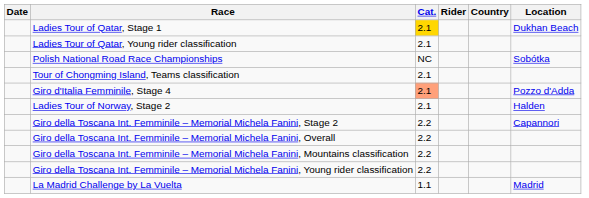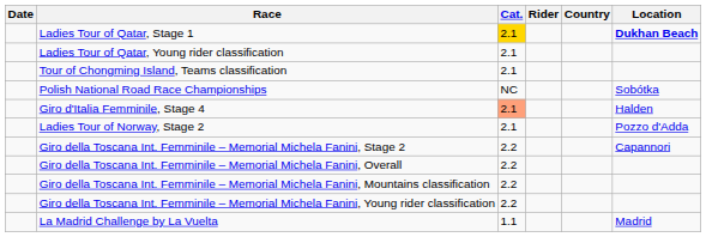 <table class="wikitable sortable">
 <tr>
 <th>Date</th>
 <th>Race</th>
 <th><a href='#'>Cat.</a></th>
 <th>Rider</th>
 <th>Country</th>
 <th>Location</th>
 </tr>
 <tr>
 <td></td>
 <td><a href='#'>Ladies Tour of Qatar</a>, Stage 1</td>
 <td style="background: gold;">2.1</td>
 <td></td>
 <td></td>
-<td><a href='#'>Dukhan Beach</a></td>
+<td><strong><a href='#'>Dukhan Beach</a></strong></td>
 </tr>
 <tr>
 <td></td>
 <td><a href='#'>Ladies Tour of Qatar</a>, Young rider classification</td>
 <td>2.1</td>
 <td></td>
+<td></td>
+<td></td>
+</tr>
+<tr>
+<td></td>
+<td><a href='#'>Tour of Chongming Island</a>, Teams classification</td>
+<td>2.1</td>
+<td align="center"></td>
 <td></td>
 <td></td>
 </tr>
 <tr>
 <td></td>
 <td><a href='#'>Polish National Road Race Championships</a></td>
 <td>NC</td>
 <td></td>
 <td></td>
 <td><a href='#'>Sobótka</a></td>
 </tr>
 <tr>
 <td></td>
-<td><a href='#'>Tour of Chongming Island</a>, Teams classification</td>
-<td>2.1</td>
-<td align="center"></td>
-<td></td>
-<td></td>
-</tr>
-<tr>
-<td></td>
 <td><a href='#'>Giro d'Italia Femminile</a>, Stage 4</td>
 <td style="background: lightsalmon;">2.1</td>
 <td></td>
 <td></td>
-<td><a href='#'>Pozzo d'Adda</a></td>
+<td><a href='#'>Halden</a></td>
 </tr>
 <tr>
 <td></td>
 <td><a href='#'>Ladies Tour of Norway</a>, Stage 2</td>
 <td>2.1</td>
 <td></td>
 <td></td>
-<td><a href='#'>Halden</a></td>
+<td><a href='#'>Pozzo d'Adda</a></td>
 </tr>
 <tr>
 <td></td>
 <td><a href='#'>Giro della Toscana Int. Femminile – Memorial Michela Fanini</a>, Stage 2</td>
 <td>2.2</td>
 <td></td>
 <td></td>
 <td><a href='#'>Capannori</a></td>
 </tr>
 <tr>
 <td></td>
 <td><a href='#'>Giro della Toscana Int. Femminile – Memorial Michela Fanini</a>, Overall</td>
 <td>2.2</td>
 <td></td>
 <td></td>
 <td></td>
 </tr>
 <tr>
 <td></td>
 <td><a href='#'>Giro della Toscana Int. Femminile – Memorial Michela Fanini</a>, Mountains classification</td>
 <td>2.2</td>
 <td></td>
 <td></td>
 <td></td>
 </tr>
 <tr>
 <td></td>
 <td><a href='#'>Giro della Toscana Int. Femminile – Memorial Michela Fanini</a>, Young rider classification</td>
 <td>2.2</td>
 <td></td>
 <td></td>
 <td></td>
 </tr>
 <tr>
 <td></td>
 <td><a href='#'>La Madrid Challenge by La Vuelta</a></td>
 <td>1.1</td>
 <td></td>
 <td></td>
 <td><a href='#'>Madrid</a></td>
 </tr>
 </table>
